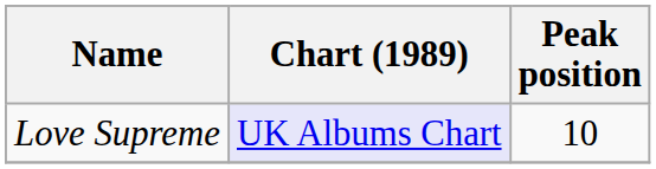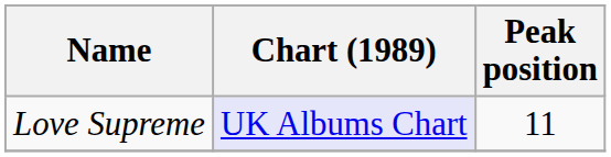 <table class="wikitable">
 <tr>
 <th>Name</th>
 <th>Chart (1989)</th>
 <th>Peak<br>position</th>
 </tr>
 <tr>
 <td><em>Love Supreme</em></td>
 <td align="left" style="background: lavender;"><a href='#'>UK Albums Chart</a></td>
-<td align="center">10</td>
+<td align="center">11</td>
 </tr>
 <tr>
 </tr>
 </table>
